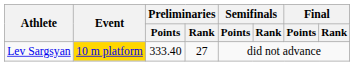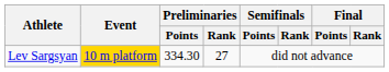 <table class=wikitable style="font-size:90%;">
 <tr>
 <th rowspan="2">Athlete</th>
 <th rowspan="2">Event</th>
 <th colspan="2">Preliminaries</th>
 <th colspan="2">Semifinals</th>
 <th colspan="2">Final</th>
 </tr>
 <tr style="font-size:95%">
 <th>Points</th>
 <th>Rank</th>
 <th>Points</th>
 <th>Rank</th>
 <th>Points</th>
 <th>Rank</th>
 </tr>
 <tr align=center>
 <td align=left><a href='#'>Lev Sargsyan</a></td>
 <td align=left style="background: gold;"><a href='#'>10 m platform</a></td>
-<td>333.40</td>
+<td>334.30</td>
 <td>27</td>
 <td colspan=4>did not advance</td>
 </tr>
 </table>
